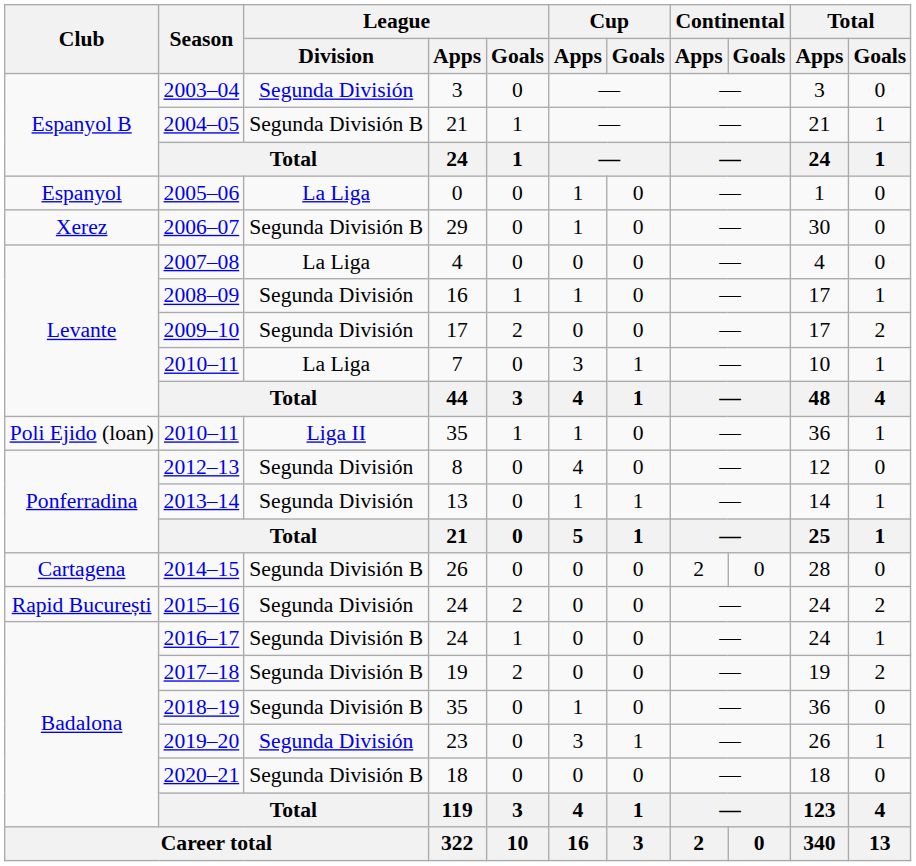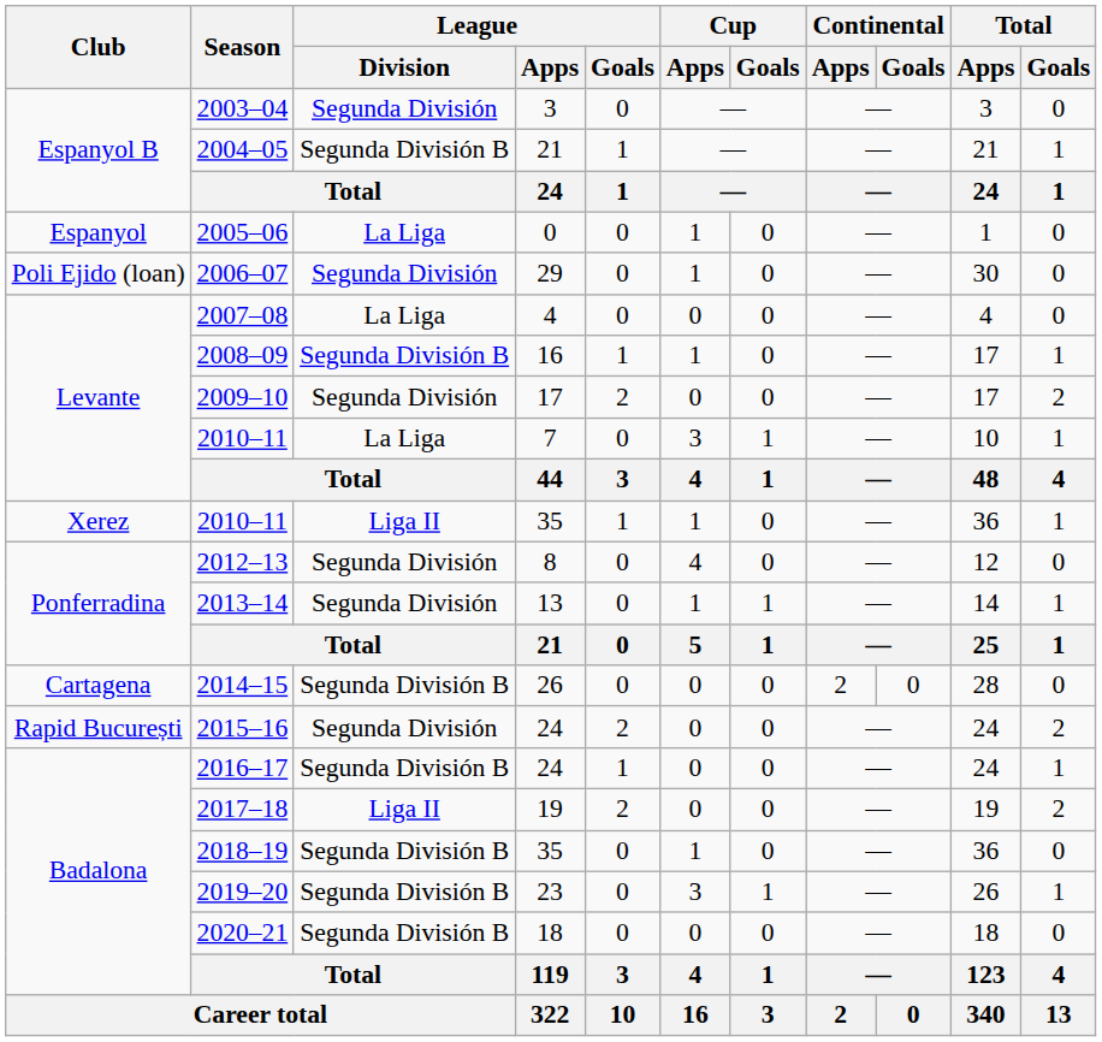 <table class="wikitable" style="text-align: center;">
 <tr>
 <th rowspan="2">Club</th>
 <th rowspan="2">Season</th>
 <th colspan="3">League</th>
 <th colspan="2">Cup</th>
 <th colspan="2">Continental</th>
 <th colspan="2">Total</th>
 </tr>
 <tr>
 <th>Division</th>
 <th>Apps</th>
 <th>Goals</th>
 <th>Apps</th>
 <th>Goals</th>
 <th>Apps</th>
 <th>Goals</th>
 <th>Apps</th>
 <th>Goals</th>
 </tr>
 <tr>
 <td rowspan="3"><a href='#'>Espanyol B</a></td>
 <td><a href='#'>2003–04</a></td>
 <td><a href='#'>Segunda División</a></td>
 <td>3</td>
 <td>0</td>
 <td colspan="2">—</td>
 <td colspan="2">—</td>
 <td>3</td>
 <td>0</td>
 </tr>
 <tr>
 <td><a href='#'>2004–05</a></td>
 <td>Segunda División B</td>
 <td>21</td>
 <td>1</td>
 <td colspan="2">—</td>
 <td colspan="2">—</td>
 <td>21</td>
 <td>1</td>
 </tr>
 <tr>
 <th colspan="2">Total</th>
 <th>24</th>
 <th>1</th>
 <th colspan="2">—</th>
 <th colspan="2">—</th>
 <th>24</th>
 <th>1</th>
 </tr>
 <tr>
 <td rowspan="1"><a href='#'>Espanyol</a></td>
 <td><a href='#'>2005–06</a></td>
 <td><a href='#'>La Liga</a></td>
 <td>0</td>
 <td>0</td>
 <td>1</td>
 <td>0</td>
 <td colspan="2">—</td>
 <td>1</td>
 <td>0</td>
 </tr>
 <tr>
-<td><a href='#'>Xerez</a></td>
+<td><a href='#'>Poli Ejido</a> (loan)</td>
 <td><a href='#'>2006–07</a></td>
-<td>Segunda División B</td>
+<td><a href='#'>Segunda División</a></td>
 <td>29</td>
 <td>0</td>
 <td>1</td>
 <td>0</td>
 <td colspan="2">—</td>
 <td>30</td>
 <td>0</td>
 </tr>
 <tr>
 <td rowspan="5"><a href='#'>Levante</a></td>
 <td><a href='#'>2007–08</a></td>
 <td>La Liga</td>
 <td>4</td>
 <td>0</td>
 <td>0</td>
 <td>0</td>
 <td colspan="2">—</td>
 <td>4</td>
 <td>0</td>
 </tr>
 <tr>
 <td><a href='#'>2008–09</a></td>
-<td>Segunda División</td>
+<td><a href='#'>Segunda División B</a></td>
 <td>16</td>
 <td>1</td>
 <td>1</td>
 <td>0</td>
 <td colspan="2">—</td>
 <td>17</td>
 <td>1</td>
 </tr>
 <tr>
 <td><a href='#'>2009–10</a></td>
 <td>Segunda División</td>
 <td>17</td>
 <td>2</td>
 <td>0</td>
 <td>0</td>
 <td colspan="2">—</td>
 <td>17</td>
 <td>2</td>
 </tr>
 <tr>
 <td><a href='#'>2010–11</a></td>
 <td>La Liga</td>
 <td>7</td>
 <td>0</td>
 <td>3</td>
 <td>1</td>
 <td colspan="2">—</td>
 <td>10</td>
 <td>1</td>
 </tr>
 <tr>
 <th colspan="2">Total</th>
 <th>44</th>
 <th>3</th>
 <th>4</th>
 <th>1</th>
 <th colspan="2">—</th>
 <th>48</th>
 <th>4</th>
 </tr>
 <tr>
-<td><a href='#'>Poli Ejido</a> (loan)</td>
+<td><a href='#'>Xerez</a></td>
 <td><a href='#'>2010–11</a></td>
 <td><a href='#'>Liga II</a></td>
 <td>35</td>
 <td>1</td>
 <td>1</td>
 <td>0</td>
 <td colspan="2">—</td>
 <td>36</td>
 <td>1</td>
 </tr>
 <tr>
 <td rowspan="3"><a href='#'>Ponferradina</a></td>
 <td><a href='#'>2012–13</a></td>
 <td>Segunda División</td>
 <td>8</td>
 <td>0</td>
 <td>4</td>
 <td>0</td>
 <td colspan="2">—</td>
 <td>12</td>
 <td>0</td>
 </tr>
 <tr>
 <td><a href='#'>2013–14</a></td>
 <td>Segunda División</td>
 <td>13</td>
 <td>0</td>
 <td>1</td>
 <td>1</td>
 <td colspan="2">—</td>
 <td>14</td>
 <td>1</td>
 </tr>
 <tr>
 <th colspan="2">Total</th>
 <th>21</th>
 <th>0</th>
 <th>5</th>
 <th>1</th>
 <th colspan="2">—</th>
 <th>25</th>
 <th>1</th>
 </tr>
 <tr>
 <td><a href='#'>Cartagena</a></td>
 <td><a href='#'>2014–15</a></td>
 <td>Segunda División B</td>
 <td>26</td>
 <td>0</td>
 <td>0</td>
 <td>0</td>
 <td>2</td>
 <td>0</td>
 <td>28</td>
 <td>0</td>
 </tr>
 <tr>
 <td><a href='#'>Rapid București</a></td>
 <td><a href='#'>2015–16</a></td>
 <td>Segunda División</td>
 <td>24</td>
 <td>2</td>
 <td>0</td>
 <td>0</td>
 <td colspan="2">—</td>
 <td>24</td>
 <td>2</td>
 </tr>
 <tr>
 <td rowspan="6"><a href='#'>Badalona</a></td>
 <td><a href='#'>2016–17</a></td>
 <td>Segunda División B</td>
 <td>24</td>
 <td>1</td>
 <td>0</td>
 <td>0</td>
 <td colspan="2">—</td>
 <td>24</td>
 <td>1</td>
 </tr>
 <tr>
 <td><a href='#'>2017–18</a></td>
-<td>Segunda División B</td>
+<td><a href='#'>Liga II</a></td>
 <td>19</td>
 <td>2</td>
 <td>0</td>
 <td>0</td>
 <td colspan="2">—</td>
 <td>19</td>
 <td>2</td>
 </tr>
 <tr>
 <td><a href='#'>2018–19</a></td>
 <td>Segunda División B</td>
 <td>35</td>
 <td>0</td>
 <td>1</td>
 <td>0</td>
 <td colspan="2">—</td>
 <td>36</td>
 <td>0</td>
 </tr>
 <tr>
 <td><a href='#'>2019–20</a></td>
-<td><a href='#'>Segunda División</a></td>
+<td>Segunda División B</td>
 <td>23</td>
 <td>0</td>
 <td>3</td>
 <td>1</td>
 <td colspan="2">—</td>
 <td>26</td>
 <td>1</td>
 </tr>
 <tr>
 <td><a href='#'>2020–21</a></td>
 <td>Segunda División B</td>
 <td>18</td>
 <td>0</td>
 <td>0</td>
 <td>0</td>
 <td colspan="2">—</td>
 <td>18</td>
 <td>0</td>
 </tr>
 <tr>
 <th colspan="2">Total</th>
 <th>119</th>
 <th>3</th>
 <th>4</th>
 <th>1</th>
 <th colspan="2">—</th>
 <th>123</th>
 <th>4</th>
 </tr>
 <tr>
 <th colspan="3">Career total</th>
 <th>322</th>
 <th>10</th>
 <th>16</th>
 <th>3</th>
 <th>2</th>
 <th>0</th>
 <th>340</th>
 <th>13</th>
 </tr>
 </table>
